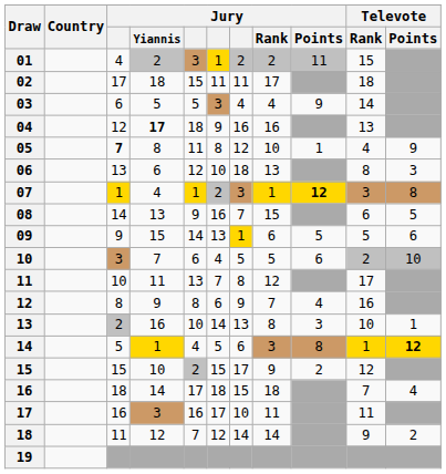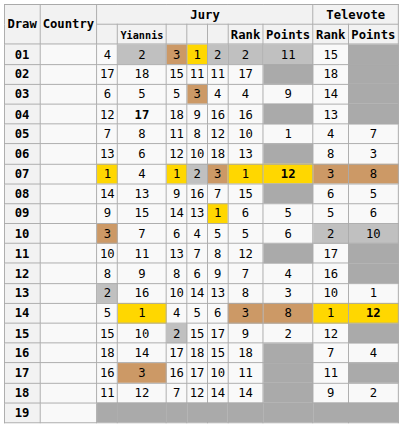 <table class="sortable wikitable collapsible plainrowheaders" style="text-align:center;">
 <tr>
 </tr>
 <tr>
 <th scope="col" rowspan="2">Draw</th>
 <th scope="col" rowspan="2">Country</th>
 <th scope="col" colspan="7">Jury</th>
 <th scope="col" colspan="2">Televote</th>
 </tr>
 <tr>
 <th scope="col"><small></small></th>
 <th scope="col"><small>Yiannis</small></th>
 <th scope="col"><small></small></th>
 <th scope="col"><small></small></th>
 <th scope="col"><small></small></th>
 <th scope="col">Rank</th>
 <th scope="col">Points</th>
 <th scope="col">Rank</th>
 <th scope="col">Points</th>
 </tr>
 <tr>
 <th scope="row" style="text-align:center;">01</th>
 <td style="text-align:left;"></td>
 <td>4</td>
 <td style="background:silver;">2</td>
 <td style="background:#CC9966;">3</td>
 <td style="background:gold;">1</td>
 <td style="background:silver;">2</td>
 <td style="background:silver;">2</td>
 <td style="background:silver;">11</td>
 <td>15</td>
 <td style="background:#AAAAAA;"></td>
 </tr>
 <tr>
 <th scope="row" style="text-align:center;">02</th>
 <td style="text-align:left;"></td>
 <td>17</td>
 <td>18</td>
 <td>15</td>
 <td>11</td>
 <td>11</td>
 <td>17</td>
 <td style="background:#AAAAAA;"></td>
 <td>18</td>
 <td style="background:#AAAAAA;"></td>
 </tr>
 <tr>
 <th scope="row" style="text-align:center;">03</th>
 <td style="text-align:left;"></td>
 <td>6</td>
 <td>5</td>
 <td>5</td>
 <td style="background:#CC9966;">3</td>
 <td>4</td>
 <td>4</td>
 <td>9</td>
 <td>14</td>
 <td style="background:#AAAAAA;"></td>
 </tr>
 <tr>
 <th scope="row" style="text-align:center;">04</th>
 <td style="text-align:left;"></td>
 <td>12</td>
 <td><strong>17</strong></td>
 <td>18</td>
 <td>9</td>
 <td>16</td>
 <td>16</td>
 <td style="background:#AAAAAA;"></td>
 <td>13</td>
 <td style="background:#AAAAAA;"></td>
 </tr>
 <tr>
 <th scope="row" style="text-align:center;">05</th>
 <td style="text-align:left;"></td>
-<td><strong>7</strong></td>
+<td>7</td>
 <td>8</td>
 <td>11</td>
 <td>8</td>
 <td>12</td>
 <td>10</td>
 <td>1</td>
 <td>4</td>
-<td>9</td>
+<td>7</td>
 </tr>
 <tr>
 <th scope="row" style="text-align:center;">06</th>
 <td style="text-align:left;"></td>
 <td>13</td>
 <td>6</td>
 <td>12</td>
 <td>10</td>
 <td>18</td>
 <td>13</td>
 <td style="background:#AAAAAA;"></td>
 <td>8</td>
 <td>3</td>
 </tr>
 <tr>
 <th scope="row" style="text-align:center;">07</th>
 <td style="text-align:left;"></td>
 <td style="background:gold;">1</td>
 <td>4</td>
 <td style="background:gold;">1</td>
 <td style="background:silver;">2</td>
 <td style="background:#CC9966;">3</td>
 <td style="background:gold;">1</td>
 <td style="background:gold;"><strong>12</strong></td>
 <td style="background:#CC9966;">3</td>
 <td style="background:#CC9966;">8</td>
 </tr>
 <tr>
 <th scope="row" style="text-align:center;">08</th>
 <td style="text-align:left;"></td>
 <td>14</td>
 <td>13</td>
 <td>9</td>
 <td>16</td>
 <td>7</td>
 <td>15</td>
 <td style="background:#AAAAAA;"></td>
 <td>6</td>
 <td>5</td>
 </tr>
 <tr>
 <th scope="row" style="text-align:center;">09</th>
 <td style="text-align:left;"></td>
 <td>9</td>
 <td>15</td>
 <td>14</td>
 <td>13</td>
 <td style="background:gold;">1</td>
 <td>6</td>
 <td>5</td>
 <td>5</td>
 <td>6</td>
 </tr>
 <tr>
 <th scope="row" style="text-align:center;">10</th>
 <td style="text-align:left;"></td>
 <td style="background:#CC9966;">3</td>
 <td>7</td>
 <td>6</td>
 <td>4</td>
 <td>5</td>
 <td>5</td>
 <td>6</td>
 <td style="background:silver;">2</td>
 <td style="background:silver;">10</td>
 </tr>
 <tr>
 <th scope="row" style="text-align:center;">11</th>
 <td style="text-align:left;"></td>
 <td>10</td>
 <td>11</td>
 <td>13</td>
 <td>7</td>
 <td>8</td>
 <td>12</td>
 <td style="background:#AAAAAA;"></td>
 <td>17</td>
 <td style="background:#AAAAAA;"></td>
 </tr>
 <tr>
 <th scope="row" style="text-align:center;">12</th>
 <td style="text-align:left;"></td>
 <td>8</td>
 <td>9</td>
 <td>8</td>
 <td>6</td>
 <td>9</td>
 <td>7</td>
 <td>4</td>
 <td>16</td>
 <td style="background:#AAAAAA;"></td>
 </tr>
 <tr>
 <th scope="row" style="text-align:center;">13</th>
 <td style="text-align:left;"></td>
 <td style="background:silver;">2</td>
 <td>16</td>
 <td>10</td>
 <td>14</td>
 <td>13</td>
 <td>8</td>
 <td>3</td>
 <td>10</td>
 <td>1</td>
 </tr>
 <tr>
 <th scope="row" style="text-align:center;">14</th>
 <td style="text-align:left;"></td>
 <td>5</td>
 <td style="background:gold;">1</td>
 <td>4</td>
 <td>5</td>
 <td>6</td>
 <td style="background:#CC9966;">3</td>
 <td style="background:#CC9966;">8</td>
 <td style="background:gold;">1</td>
 <td style="background:gold;"><strong>12</strong></td>
 </tr>
 <tr>
 <th scope="row" style="text-align:center;">15</th>
 <td style="text-align:left;"></td>
 <td>15</td>
 <td>10</td>
 <td style="background:silver;">2</td>
 <td>15</td>
 <td>17</td>
 <td>9</td>
 <td>2</td>
 <td>12</td>
 <td style="background:#AAAAAA;"></td>
 </tr>
 <tr>
 <th scope="row" style="text-align:center;">16</th>
 <td style="text-align:left;"></td>
 <td>18</td>
 <td>14</td>
 <td>17</td>
 <td>18</td>
 <td>15</td>
 <td>18</td>
 <td style="background:#AAAAAA;"></td>
 <td>7</td>
 <td>4</td>
 </tr>
 <tr>
 <th scope="row" style="text-align:center;">17</th>
 <td style="text-align:left;"></td>
 <td>16</td>
 <td style="background:#CC9966;">3</td>
 <td>16</td>
 <td>17</td>
 <td>10</td>
 <td>11</td>
 <td style="background:#AAAAAA;"></td>
 <td>11</td>
 <td style="background:#AAAAAA;"></td>
 </tr>
 <tr>
 <th scope="row" style="text-align:center;">18</th>
 <td style="text-align:left;"></td>
 <td>11</td>
 <td>12</td>
 <td>7</td>
 <td>12</td>
 <td>14</td>
 <td>14</td>
 <td style="background:#AAAAAA;"></td>
 <td>9</td>
 <td>2</td>
 </tr>
 <tr class="sortbottom">
 <th scope="row" style="text-align:center;">19</th>
 <td style="text-align:left;"></td>
 <td style="background:#AAAAAA;"></td>
 <td style="background:#AAAAAA;"></td>
 <td style="background:#AAAAAA;"></td>
 <td style="background:#AAAAAA;"></td>
 <td style="background:#AAAAAA;"></td>
 <td style="background:#AAAAAA;"></td>
 <td style="background:#AAAAAA;"></td>
 <td style="background:#AAAAAA;"></td>
 <td style="background:#AAAAAA;"></td>
 </tr>
 </table>
